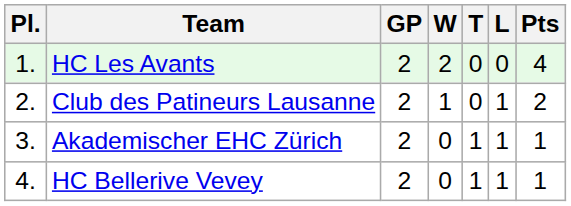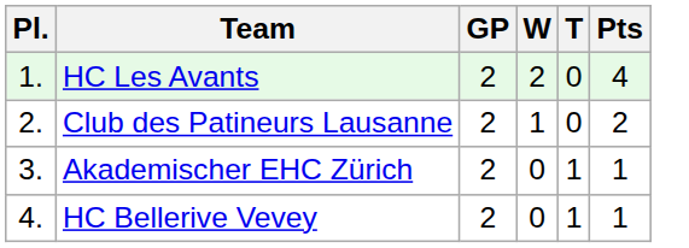 <table class="wikitable">
 <tr>
 <th>Pl.</th>
 <th>Team</th>
 <th>GP</th>
 <th>W</th>
 <th>T</th>
-<th>L</th>
 <th>Pts</th>
 </tr>
 <tr align="center " bgcolor="#e6fae6">
 <td>1.</td>
 <td align="left"><a href='#'>HC Les Avants</a></td>
 <td>2</td>
 <td>2</td>
-<td>0</td>
 <td>0</td>
 <td>4</td>
 </tr>
 <tr align="center "  bgcolor="#FFFFFF">
 <td>2.</td>
 <td align="left"><a href='#'>Club des Patineurs Lausanne</a></td>
 <td>2</td>
 <td>1</td>
 <td>0</td>
-<td>1</td>
 <td>2</td>
 </tr>
 <tr align="center " bgcolor="#FFFFFF">
 <td>3.</td>
 <td align="left"><a href='#'>Akademischer EHC Zürich</a></td>
 <td>2</td>
 <td>0</td>
-<td>1</td>
 <td>1</td>
 <td>1</td>
 </tr>
 <tr align="center " bgcolor="#FFFFFF">
 <td>4.</td>
 <td align="left"><a href='#'>HC Bellerive Vevey</a></td>
 <td>2</td>
 <td>0</td>
 <td>1</td>
 <td>1</td>
-<td>1</td>
 </tr>
 </table>
